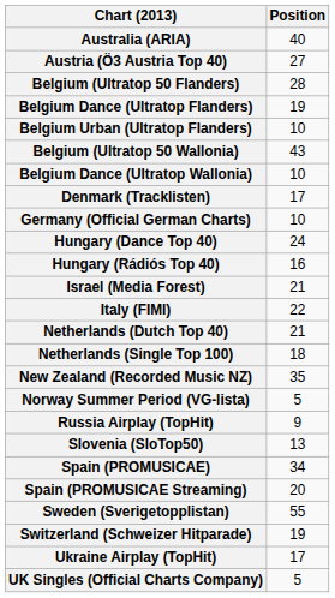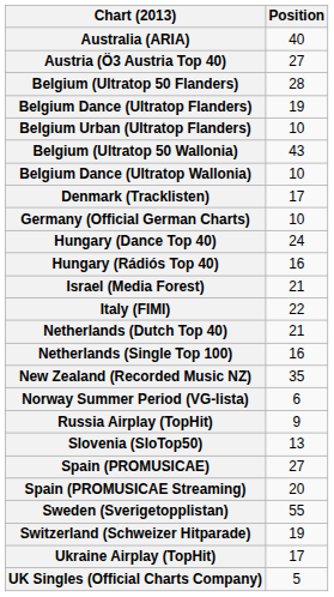 <table class="wikitable sortable plainrowheaders" style="text-align:center">
 <tr>
 <th scope="col">Chart (2013)</th>
 <th scope="col">Position</th>
 </tr>
 <tr>
 <th scope="row">Australia (ARIA)</th>
 <td>40</td>
 </tr>
 <tr>
 <th scope="row">Austria (Ö3 Austria Top 40)</th>
 <td>27</td>
 </tr>
 <tr>
 <th scope="row">Belgium (Ultratop 50 Flanders)</th>
 <td>28</td>
 </tr>
 <tr>
 <th scope="row">Belgium Dance (Ultratop Flanders)</th>
 <td>19</td>
 </tr>
 <tr>
 <th scope="row">Belgium Urban (Ultratop Flanders)</th>
 <td>10</td>
 </tr>
 <tr>
 <th scope="row">Belgium (Ultratop 50 Wallonia)</th>
 <td>43</td>
 </tr>
 <tr>
 <th scope="row">Belgium Dance (Ultratop Wallonia)</th>
 <td>10</td>
 </tr>
 <tr>
 <th scope="row">Denmark (Tracklisten)</th>
 <td>17</td>
 </tr>
 <tr>
 <th scope="row">Germany (Official German Charts)</th>
 <td>10</td>
 </tr>
 <tr>
 <th scope="row">Hungary (Dance Top 40)</th>
 <td>24</td>
 </tr>
 <tr>
 <th scope="row">Hungary (Rádiós Top 40)</th>
 <td>16</td>
 </tr>
 <tr>
 <th scope="row">Israel (Media Forest)</th>
 <td>21</td>
 </tr>
 <tr>
 <th scope="row">Italy (FIMI)</th>
 <td>22</td>
 </tr>
 <tr>
 <th scope="row">Netherlands (Dutch Top 40)</th>
 <td>21</td>
 </tr>
 <tr>
 <th scope="row">Netherlands (Single Top 100)</th>
-<td>18</td>
+<td>16</td>
 </tr>
 <tr>
 <th scope="row">New Zealand (Recorded Music NZ)</th>
 <td>35</td>
 </tr>
 <tr>
 <th scope="row">Norway Summer Period (VG-lista)</th>
-<td>5</td>
+<td>6</td>
 </tr>
 <tr>
 <th scope="row">Russia Airplay (TopHit)</th>
 <td>9</td>
 </tr>
 <tr>
 <th scope="row">Slovenia (SloTop50)</th>
 <td>13</td>
 </tr>
 <tr>
 <th scope="row">Spain (PROMUSICAE)</th>
-<td>34</td>
+<td>27</td>
 </tr>
 <tr>
 <th scope="row">Spain (PROMUSICAE Streaming)</th>
 <td>20</td>
 </tr>
 <tr>
 <th scope="row">Sweden (Sverigetopplistan)</th>
 <td>55</td>
 </tr>
 <tr>
 <th scope="row">Switzerland (Schweizer Hitparade)</th>
 <td>19</td>
 </tr>
 <tr>
 <th scope="row">Ukraine Airplay (TopHit)</th>
 <td>17</td>
 </tr>
 <tr>
 <th scope="row">UK Singles (Official Charts Company)</th>
 <td>5</td>
 </tr>
 </table>
